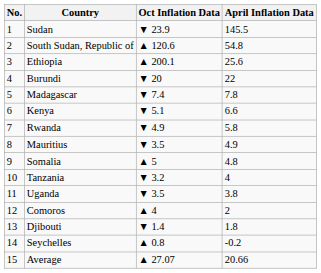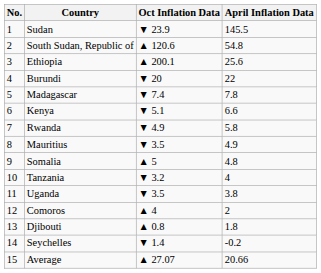 <table class="wikitable sortable">
 <tr>
 <th>No.</th>
 <th>Country</th>
 <th>Oct Inflation Data</th>
 <th>April Inflation Data</th>
 </tr>
 <tr>
 <td>1</td>
 <td> Sudan</td>
 <td><span>▼</span> 23.9</td>
 <td>145.5</td>
 </tr>
 <tr>
 <td>2</td>
 <td> South Sudan, Republic of</td>
 <td><span>▲</span> 120.6</td>
 <td>54.8</td>
 </tr>
 <tr>
 <td>3</td>
 <td> Ethiopia</td>
 <td><span>▲</span> 200.1</td>
 <td>25.6</td>
 </tr>
 <tr>
 <td>4</td>
 <td> Burundi</td>
 <td><span>▼</span> 20</td>
 <td>22</td>
 </tr>
 <tr>
 <td>5</td>
 <td> Madagascar</td>
 <td><span>▼</span> 7.4</td>
 <td>7.8</td>
 </tr>
 <tr>
 <td>6</td>
 <td> Kenya</td>
 <td><span>▼</span> 5.1</td>
 <td>6.6</td>
 </tr>
 <tr>
 <td>7</td>
 <td> Rwanda</td>
 <td><span>▼</span> 4.9</td>
 <td>5.8</td>
 </tr>
 <tr>
 <td>8</td>
 <td> Mauritius</td>
 <td><span>▼</span> 3.5</td>
 <td>4.9</td>
 </tr>
 <tr>
 <td>9</td>
 <td> Somalia</td>
 <td><span>▲</span> 5</td>
 <td>4.8</td>
 </tr>
 <tr>
 <td>10</td>
 <td> Tanzania</td>
 <td><span>▼</span> 3.2</td>
 <td>4</td>
 </tr>
 <tr>
 <td>11</td>
 <td> Uganda</td>
 <td><span>▼</span> 3.5</td>
 <td>3.8</td>
 </tr>
 <tr>
 <td>12</td>
 <td> Comoros</td>
 <td><span>▲</span> 4</td>
 <td>2</td>
 </tr>
 <tr>
 <td>13</td>
 <td> Djibouti</td>
-<td><span>▼</span> 1.4</td>
+<td><span>▲</span> 0.8</td>
 <td>1.8</td>
 </tr>
 <tr>
 <td>14</td>
 <td> Seychelles</td>
-<td><span>▲</span> 0.8</td>
+<td><span>▼</span> 1.4</td>
 <td>-0.2</td>
 </tr>
 <tr>
 <td>15</td>
 <td>Average</td>
 <td><span>▲</span> 27.07</td>
 <td>20.66</td>
 </tr>
 </table>
